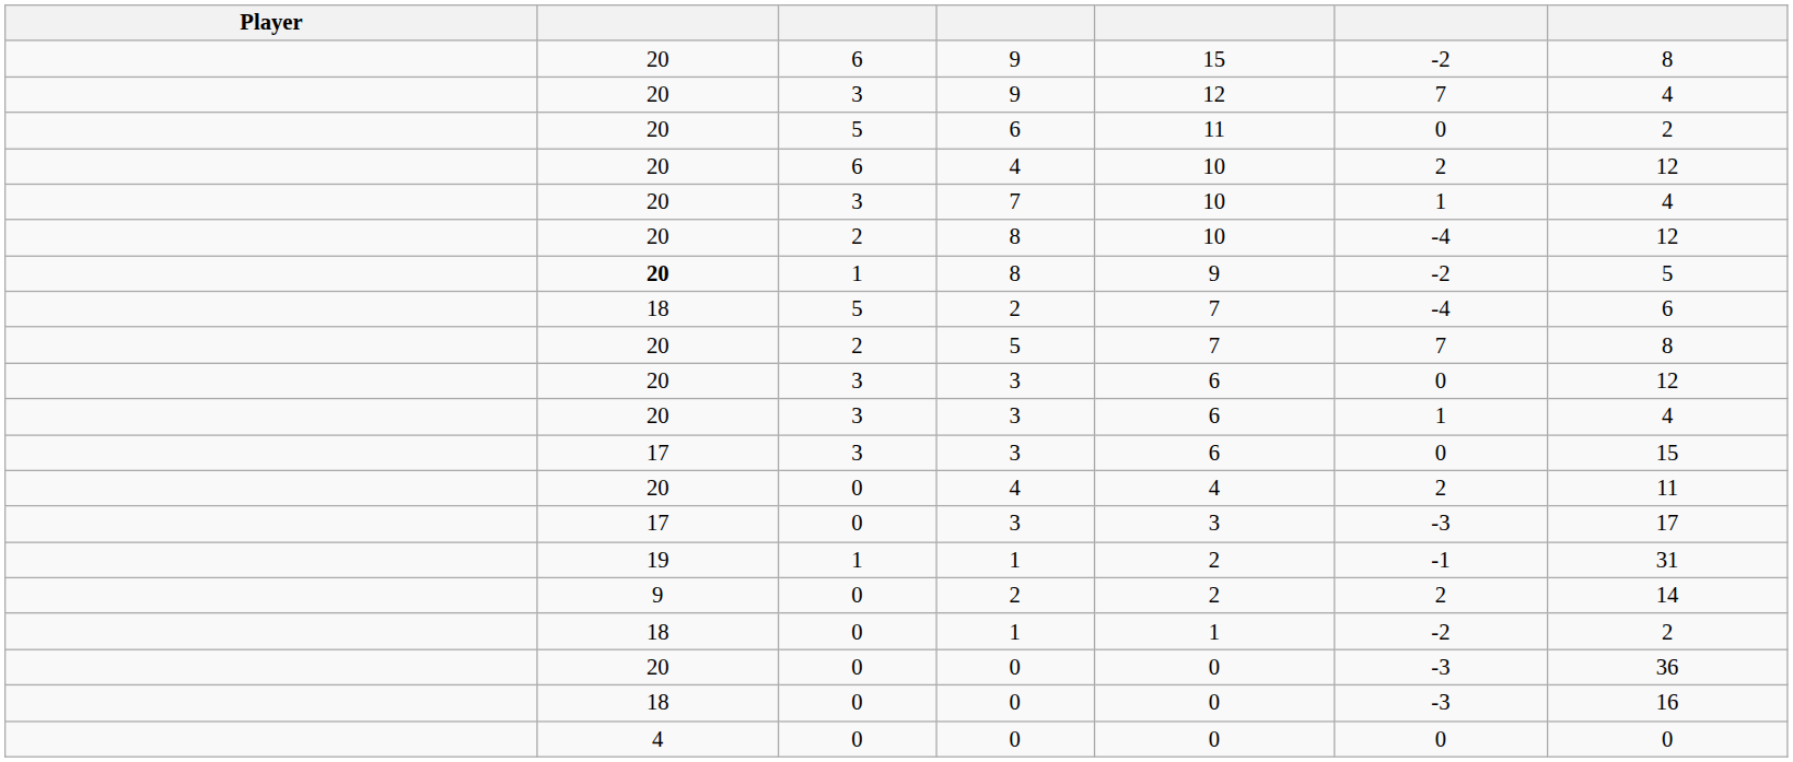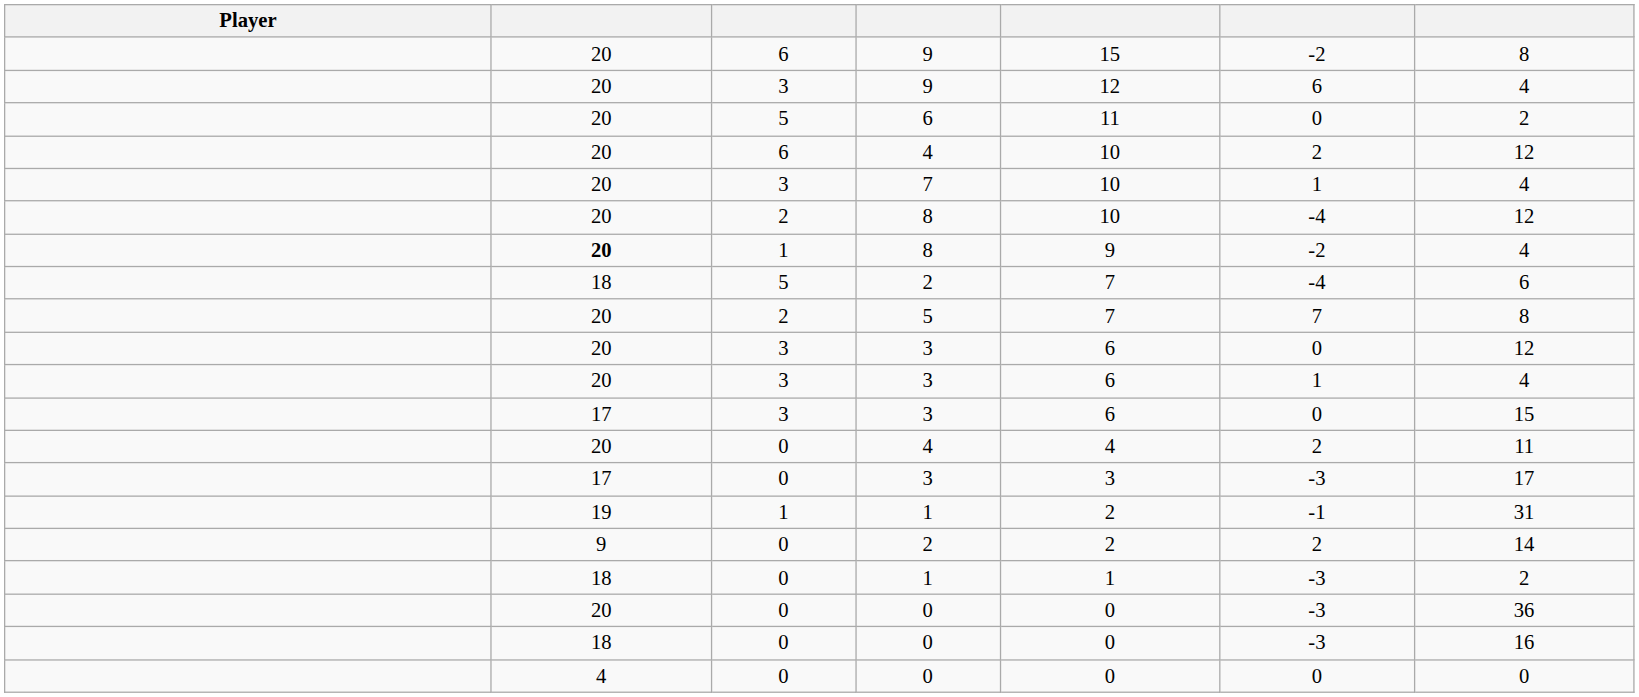 <table class="wikitable sortable" style="width:100%;">
 <tr align=center>
 <th>Player</th>
 <th></th>
 <th></th>
 <th></th>
 <th></th>
 <th data-sort-type="number"></th>
 <th></th>
 </tr>
 <tr align=center>
 <td></td>
 <td>20</td>
 <td>6</td>
 <td>9</td>
 <td>15</td>
 <td>-2</td>
 <td>8</td>
 </tr>
 <tr align=center>
 <td></td>
 <td>20</td>
 <td>3</td>
 <td>9</td>
 <td>12</td>
-<td>7</td>
+<td>6</td>
 <td>4</td>
 </tr>
 <tr align=center>
 <td></td>
 <td>20</td>
 <td>5</td>
 <td>6</td>
 <td>11</td>
 <td>0</td>
 <td>2</td>
 </tr>
 <tr align=center>
 <td></td>
 <td>20</td>
 <td>6</td>
 <td>4</td>
 <td>10</td>
 <td>2</td>
 <td>12</td>
 </tr>
 <tr align=center>
 <td></td>
 <td>20</td>
 <td>3</td>
 <td>7</td>
 <td>10</td>
 <td>1</td>
 <td>4</td>
 </tr>
 <tr align=center>
 <td></td>
 <td>20</td>
 <td>2</td>
 <td>8</td>
 <td>10</td>
 <td>-4</td>
 <td>12</td>
 </tr>
 <tr align=center>
 <td></td>
 <td><strong>20</strong></td>
 <td>1</td>
 <td>8</td>
 <td>9</td>
 <td>-2</td>
-<td>5</td>
+<td>4</td>
 </tr>
 <tr align=center>
 <td></td>
 <td>18</td>
 <td>5</td>
 <td>2</td>
 <td>7</td>
 <td>-4</td>
 <td>6</td>
 </tr>
 <tr align=center>
 <td></td>
 <td>20</td>
 <td>2</td>
 <td>5</td>
 <td>7</td>
 <td>7</td>
 <td>8</td>
 </tr>
 <tr align=center>
 <td></td>
 <td>20</td>
 <td>3</td>
 <td>3</td>
 <td>6</td>
 <td>0</td>
 <td>12</td>
 </tr>
 <tr align=center>
 <td></td>
 <td>20</td>
 <td>3</td>
 <td>3</td>
 <td>6</td>
 <td>1</td>
 <td>4</td>
 </tr>
 <tr align=center>
 <td></td>
 <td>17</td>
 <td>3</td>
 <td>3</td>
 <td>6</td>
 <td>0</td>
 <td>15</td>
 </tr>
 <tr align=center>
 <td></td>
 <td>20</td>
 <td>0</td>
 <td>4</td>
 <td>4</td>
 <td>2</td>
 <td>11</td>
 </tr>
 <tr align=center>
 <td></td>
 <td>17</td>
 <td>0</td>
 <td>3</td>
 <td>3</td>
 <td>-3</td>
 <td>17</td>
 </tr>
 <tr align=center>
 <td></td>
 <td>19</td>
 <td>1</td>
 <td>1</td>
 <td>2</td>
 <td>-1</td>
 <td>31</td>
 </tr>
 <tr align=center>
 <td></td>
 <td>9</td>
 <td>0</td>
 <td>2</td>
 <td>2</td>
 <td>2</td>
 <td>14</td>
 </tr>
 <tr align=center>
 <td></td>
 <td>18</td>
 <td>0</td>
 <td>1</td>
 <td>1</td>
-<td>-2</td>
+<td>-3</td>
 <td>2</td>
 </tr>
 <tr align=center>
 <td></td>
 <td>20</td>
 <td>0</td>
 <td>0</td>
 <td>0</td>
 <td>-3</td>
 <td>36</td>
 </tr>
 <tr align=center>
 <td></td>
 <td>18</td>
 <td>0</td>
 <td>0</td>
 <td>0</td>
 <td>-3</td>
 <td>16</td>
 </tr>
 <tr align=center>
 <td></td>
 <td>4</td>
 <td>0</td>
 <td>0</td>
 <td>0</td>
 <td>0</td>
 <td>0</td>
 </tr>
 </table>
